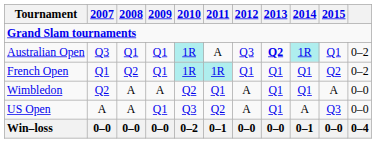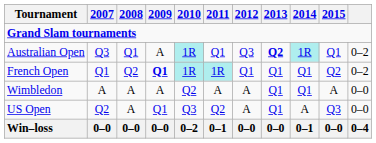 <table class=wikitable style=text-align:center;font-size:97%>
 <tr>
 <th>Tournament</th>
 <th><a href='#'>2007</a></th>
 <th><a href='#'>2008</a></th>
 <th><a href='#'>2009</a></th>
 <th><a href='#'>2010</a></th>
 <th><a href='#'>2011</a></th>
 <th><a href='#'>2012</a></th>
 <th><a href='#'>2013</a></th>
 <th><a href='#'>2014</a></th>
 <th><a href='#'>2015</a></th>
 <th></th>
 </tr>
 <tr>
 <td colspan=17 align=left><strong><a href='#'>Grand Slam tournaments</a></strong></td>
 </tr>
 <tr>
 <td align=left><a href='#'>Australian Open</a></td>
 <td><a href='#'>Q3</a></td>
 <td><a href='#'>Q1</a></td>
+<td>A</td>
+<td bgcolor=afeeee><a href='#'>1R</a></td>
 <td><a href='#'>Q1</a></td>
-<td bgcolor=afeeee><a href='#'>1R</a></td>
-<td>A</td>
 <td><a href='#'>Q3</a></td>
 <td><strong><a href='#'>Q2</a></strong></td>
 <td bgcolor=afeeee><a href='#'>1R</a></td>
 <td><a href='#'>Q1</a></td>
 <td>0–2</td>
 </tr>
 <tr>
 <td align=left><a href='#'>French Open</a></td>
 <td><a href='#'>Q1</a></td>
 <td><a href='#'>Q2</a></td>
-<td><a href='#'>Q1</a></td>
+<td><strong><a href='#'>Q1</a></strong></td>
 <td bgcolor=afeeee><a href='#'>1R</a></td>
 <td bgcolor=afeeee><a href='#'>1R</a></td>
 <td><a href='#'>Q1</a></td>
 <td><a href='#'>Q1</a></td>
 <td><a href='#'>Q1</a></td>
 <td><a href='#'>Q2</a></td>
 <td>0–2</td>
 </tr>
 <tr>
 <td align=left><a href='#'>Wimbledon</a></td>
-<td><a href='#'>Q2</a></td>
+<td>A</td>
 <td>A</td>
 <td>A</td>
 <td><a href='#'>Q2</a></td>
-<td><a href='#'>Q1</a></td>
+<td>A</td>
 <td>A</td>
 <td><a href='#'>Q1</a></td>
 <td><a href='#'>Q1</a></td>
 <td>A</td>
 <td>0–0</td>
 </tr>
 <tr>
 <td align=left><a href='#'>US Open</a></td>
-<td>A</td>
+<td><a href='#'>Q2</a></td>
 <td>A</td>
 <td><a href='#'>Q1</a></td>
 <td><a href='#'>Q3</a></td>
 <td><a href='#'>Q2</a></td>
 <td>A</td>
 <td><a href='#'>Q1</a></td>
 <td>A</td>
 <td><a href='#'>Q3</a></td>
 <td>0–0</td>
 </tr>
 <tr>
 <th style=text-align:left>Win–loss</th>
 <th>0–0</th>
 <th>0–0</th>
 <th>0–0</th>
 <th>0–2</th>
 <th>0–1</th>
 <th>0–0</th>
 <th>0–0</th>
 <th>0–1</th>
 <th>0–0</th>
 <th>0–4</th>
 </tr>
 </table>
